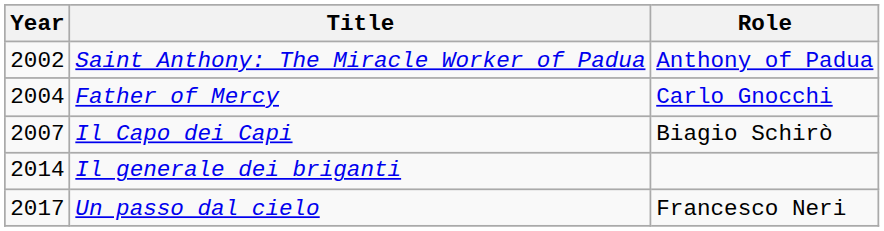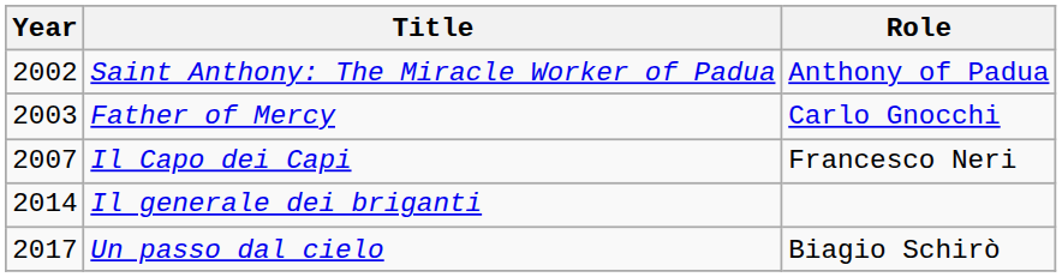 <table class="wikitable sortable">
 <tr>
 <th>Year</th>
 <th>Title</th>
 <th>Role</th>
 </tr>
 <tr>
 <td>2002</td>
 <td><em><a href='#'>Saint Anthony: The Miracle Worker of Padua</a></em></td>
 <td><a href='#'>Anthony of Padua</a></td>
 </tr>
 <tr>
-<td>2004</td>
+<td>2003</td>
 <td><em><a href='#'>Father of Mercy</a></em></td>
 <td><a href='#'>Carlo Gnocchi</a></td>
 </tr>
 <tr>
 <td>2007</td>
 <td><em><a href='#'>Il Capo dei Capi</a></em></td>
-<td>Biagio Schirò</td>
+<td>Francesco Neri</td>
 </tr>
 <tr>
 <td>2014</td>
 <td><em><a href='#'>Il generale dei briganti</a></em></td>
 <td></td>
 </tr>
 <tr>
 <td>2017</td>
 <td><em><a href='#'>Un passo dal cielo</a></em></td>
-<td>Francesco Neri</td>
+<td>Biagio Schirò</td>
 </tr>
 </table>
